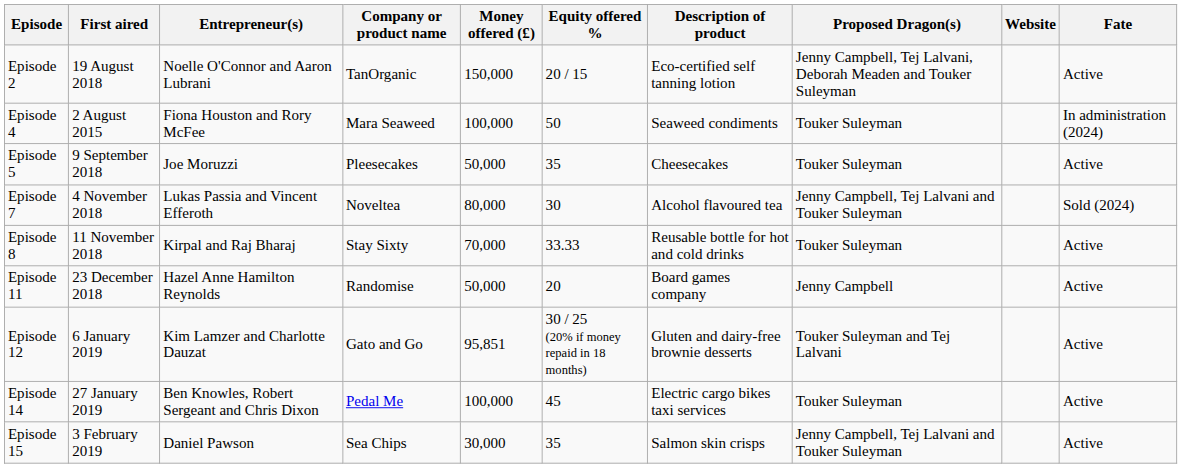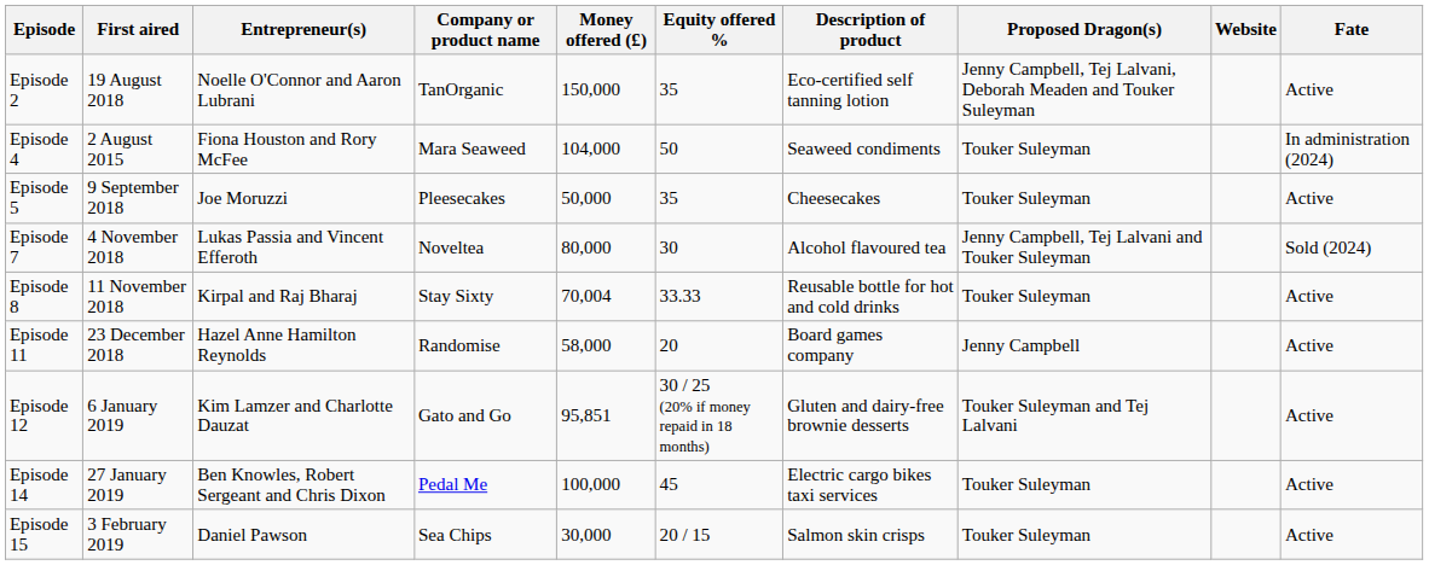 <table class="wikitable sortable">
 <tr>
 <th>Episode</th>
 <th>First aired</th>
 <th>Entrepreneur(s)</th>
 <th>Company or product name</th>
 <th>Money offered (£)</th>
 <th>Equity offered %</th>
 <th>Description of product</th>
 <th>Proposed Dragon(s)</th>
 <th>Website</th>
 <th>Fate</th>
 </tr>
 <tr>
 <td>Episode 2</td>
 <td>19 August 2018</td>
 <td>Noelle O'Connor and Aaron Lubrani</td>
 <td>TanOrganic</td>
 <td>150,000</td>
-<td>20 / 15</td>
+<td>35</td>
 <td>Eco-certified self tanning lotion</td>
 <td>Jenny Campbell, Tej Lalvani, Deborah Meaden and Touker Suleyman </td>
 <td></td>
 <td>Active </td>
 </tr>
 <tr>
 <td>Episode 4</td>
 <td>2 August 2015</td>
 <td>Fiona Houston and Rory McFee</td>
 <td>Mara Seaweed</td>
-<td>100,000</td>
+<td>104,000</td>
 <td>50</td>
 <td>Seaweed condiments</td>
 <td>Touker Suleyman </td>
 <td></td>
 <td>In administration (2024) </td>
 </tr>
 <tr>
 <td>Episode 5</td>
 <td>9 September 2018</td>
 <td>Joe Moruzzi</td>
 <td>Pleesecakes</td>
 <td>50,000</td>
 <td>35</td>
 <td>Cheesecakes</td>
 <td>Touker Suleyman </td>
 <td></td>
 <td>Active </td>
 </tr>
 <tr>
 <td>Episode 7</td>
 <td>4 November 2018</td>
 <td>Lukas Passia and Vincent Efferoth</td>
 <td>Noveltea</td>
 <td>80,000</td>
 <td>30</td>
 <td>Alcohol flavoured tea</td>
 <td>Jenny Campbell, Tej Lalvani and Touker Suleyman </td>
 <td></td>
 <td>Sold (2024) </td>
 </tr>
 <tr>
 <td>Episode 8</td>
 <td>11 November 2018</td>
 <td>Kirpal and Raj Bharaj</td>
 <td>Stay Sixty</td>
-<td>70,000</td>
+<td>70,004</td>
 <td>33.33</td>
 <td>Reusable bottle for hot and cold drinks</td>
 <td>Touker Suleyman </td>
 <td></td>
 <td>Active </td>
 </tr>
 <tr>
 <td>Episode 11</td>
 <td>23 December 2018</td>
 <td>Hazel Anne Hamilton Reynolds</td>
 <td>Randomise</td>
-<td>50,000</td>
+<td>58,000</td>
 <td>20</td>
 <td>Board games company</td>
 <td>Jenny Campbell </td>
 <td></td>
 <td>Active </td>
 </tr>
 <tr>
 <td>Episode 12</td>
 <td>6 January 2019</td>
 <td>Kim Lamzer and Charlotte Dauzat</td>
 <td>Gato and Go</td>
 <td>95,851</td>
 <td>30 / 25 <br><small>(20% if money repaid in 18 months)</small></td>
 <td>Gluten and dairy-free brownie desserts</td>
 <td>Touker Suleyman and Tej Lalvani </td>
 <td></td>
 <td>Active </td>
 </tr>
 <tr>
 <td>Episode 14</td>
 <td>27 January 2019</td>
 <td>Ben Knowles, Robert Sergeant and Chris Dixon</td>
 <td><a href='#'>Pedal Me</a></td>
 <td>100,000</td>
 <td>45</td>
 <td>Electric cargo bikes taxi services</td>
 <td>Touker Suleyman </td>
 <td></td>
 <td>Active </td>
 </tr>
 <tr>
 <td>Episode 15</td>
 <td>3 February 2019</td>
 <td>Daniel Pawson</td>
 <td>Sea Chips</td>
 <td>30,000</td>
-<td>35</td>
+<td>20 / 15</td>
 <td>Salmon skin crisps</td>
-<td>Jenny Campbell, Tej Lalvani and Touker Suleyman </td>
+<td>Touker Suleyman </td>
 <td></td>
 <td>Active </td>
 </tr>
 </table>
